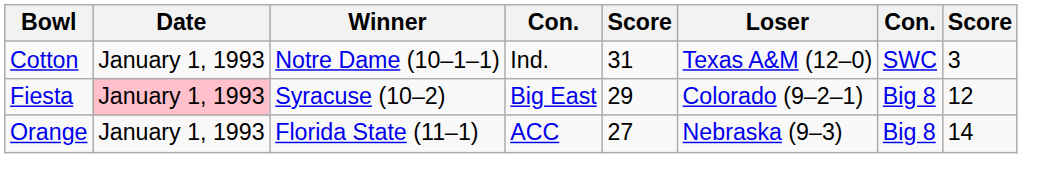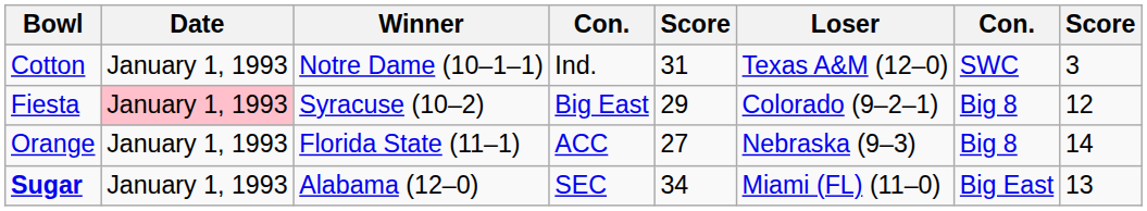 <table class="wikitable">
 <tr>
 <th>Bowl</th>
 <th>Date</th>
 <th>Winner</th>
 <th>Con.</th>
 <th>Score</th>
 <th>Loser</th>
 <th>Con.</th>
 <th>Score</th>
 </tr>
 <tr>
 <td><a href='#'>Cotton</a></td>
 <td>January 1, 1993</td>
 <td> <a href='#'>Notre Dame</a> (10–1–1)</td>
 <td>Ind.</td>
 <td>31</td>
 <td> <a href='#'>Texas A&M</a> (12–0)</td>
 <td><a href='#'>SWC</a></td>
 <td>3</td>
 </tr>
 <tr>
 <td><a href='#'>Fiesta</a></td>
 <td style="background: pink;">January 1, 1993</td>
 <td> <a href='#'>Syracuse</a> (10–2)</td>
 <td><a href='#'>Big East</a> </td>
 <td>29</td>
 <td> <a href='#'>Colorado</a> (9–2–1)</td>
 <td><a href='#'>Big 8</a> </td>
 <td>12</td>
 </tr>
 <tr>
 <td><a href='#'>Orange</a></td>
 <td>January 1, 1993</td>
 <td> <a href='#'>Florida State</a> (11–1)</td>
 <td><a href='#'>ACC</a></td>
 <td>27</td>
 <td> <a href='#'>Nebraska</a> (9–3)</td>
 <td><a href='#'>Big 8</a></td>
 <td>14</td>
 </tr>
+<tr>
+<td><strong><a href='#'>Sugar</a></strong></td>
+<td>January 1, 1993</td>
+<td> <a href='#'>Alabama</a> (12–0)</td>
+<td><a href='#'>SEC</a></td>
+<td>34</td>
+<td> <a href='#'>Miami (FL)</a> (11–0)</td>
+<td><a href='#'>Big East</a></td>
+<td>13</td>
+</tr>
 </table>
